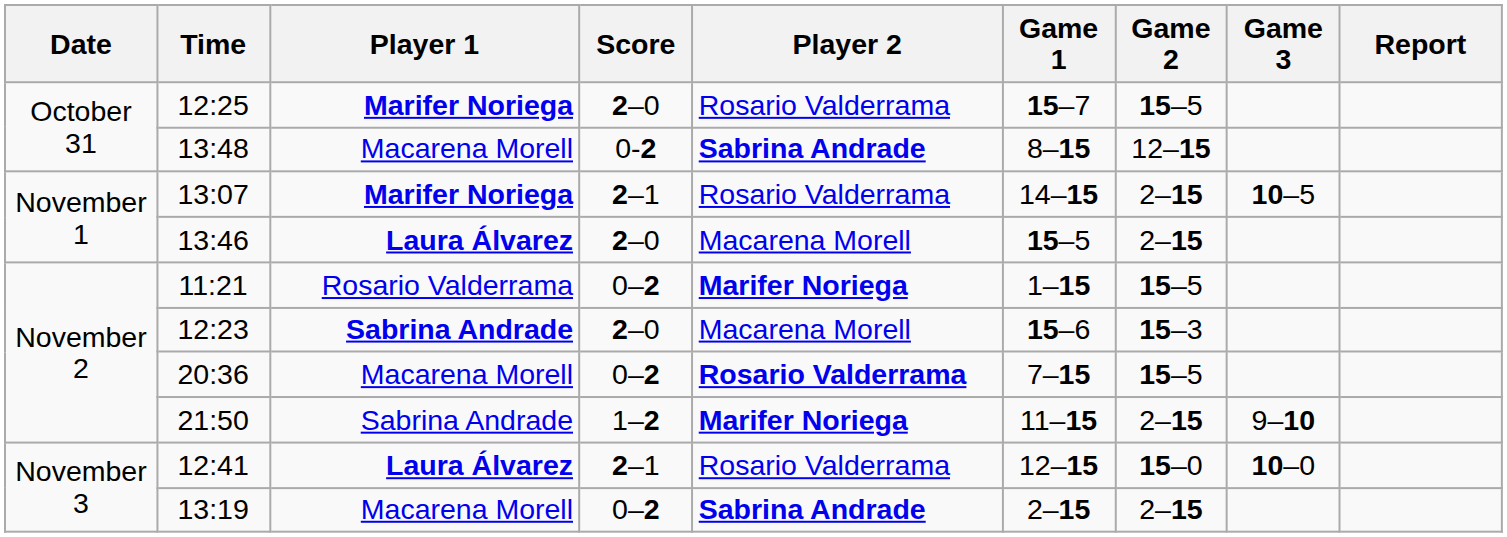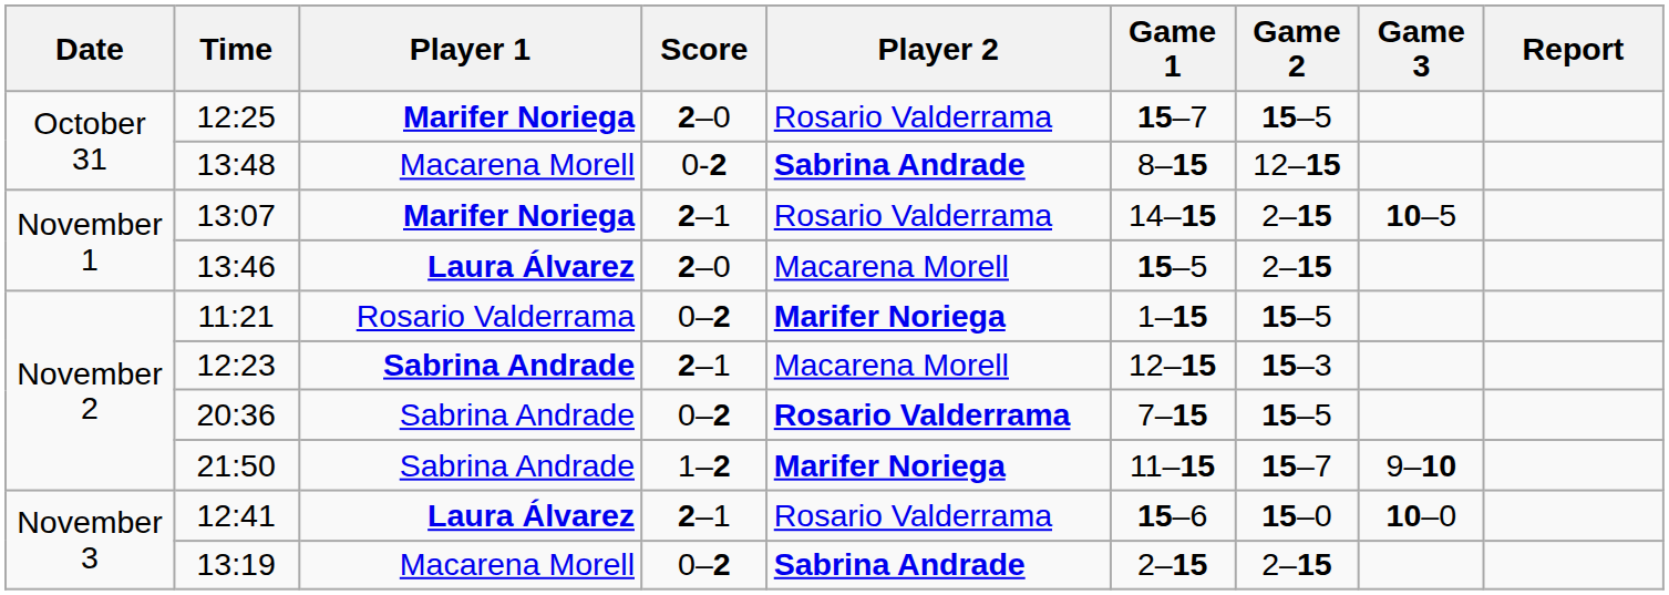 <table class="wikitable" style="font-size:90%; text-align:center">
 <tr>
 <th width="70">Date</th>
 <th width="50">Time</th>
 <th width="150">Player 1</th>
 <th width="50">Score</th>
 <th width="150">Player 2</th>
 <th width="50">Game 1</th>
 <th width="50">Game 2</th>
 <th width="50">Game 3</th>
 <th width="75">Report</th>
 </tr>
 <tr>
 <td rowspan="2">October 31</td>
 <td>12:25</td>
 <td align="right"><strong><a href='#'>Marifer Noriega</a></strong> </td>
 <td><strong>2</strong>–0</td>
 <td align="left"> <a href='#'>Rosario Valderrama</a></td>
 <td><strong>15</strong>–7</td>
 <td><strong>15</strong>–5</td>
 <td></td>
 <td></td>
 </tr>
 <tr>
 <td>13:48</td>
 <td align="right"><a href='#'>Macarena Morell</a> </td>
 <td>0-<strong>2</strong></td>
 <td align="left"> <strong><a href='#'>Sabrina Andrade</a></strong></td>
 <td>8–<strong>15</strong></td>
 <td>12–<strong>15</strong></td>
 <td></td>
 <td></td>
 </tr>
 <tr>
 <td rowspan="2">November 1</td>
 <td>13:07</td>
 <td align="right"><strong><a href='#'>Marifer Noriega</a></strong> </td>
 <td><strong>2</strong>–1</td>
 <td align="left"> <a href='#'>Rosario Valderrama</a></td>
 <td>14–<strong>15</strong></td>
 <td>2–<strong>15</strong></td>
 <td><strong>10</strong>–5</td>
 <td></td>
 </tr>
 <tr>
 <td>13:46</td>
 <td align="right"><strong><a href='#'>Laura Álvarez</a></strong> </td>
 <td><strong>2</strong>–0</td>
 <td align="left"> <a href='#'>Macarena Morell</a></td>
 <td><strong>15</strong>–5</td>
 <td>2–<strong>15</strong></td>
 <td></td>
 <td></td>
 </tr>
 <tr>
 <td rowspan="4">November 2</td>
 <td>11:21</td>
 <td align="right"><a href='#'>Rosario Valderrama</a> </td>
 <td>0–<strong>2</strong></td>
 <td align="left"> <strong><a href='#'>Marifer Noriega</a></strong></td>
 <td>1–<strong>15</strong></td>
 <td><strong>15</strong>–5</td>
 <td></td>
 <td></td>
 </tr>
 <tr>
 <td>12:23</td>
 <td align="right"><strong><a href='#'>Sabrina Andrade</a></strong> </td>
-<td><strong>2</strong>–0</td>
+<td><strong>2</strong>–1</td>
 <td align="left"> <a href='#'>Macarena Morell</a></td>
-<td><strong>15</strong>–6</td>
+<td>12–<strong>15</strong></td>
 <td><strong>15</strong>–3</td>
 <td></td>
 <td></td>
 </tr>
 <tr>
 <td>20:36</td>
-<td align="right"><a href='#'>Macarena Morell</a> </td>
+<td align="right"><a href='#'>Sabrina Andrade</a> </td>
 <td>0–<strong>2</strong></td>
 <td align="left"> <strong><a href='#'>Rosario Valderrama</a></strong></td>
 <td>7–<strong>15</strong></td>
 <td><strong>15</strong>–5</td>
 <td></td>
 <td></td>
 </tr>
 <tr>
 <td>21:50</td>
 <td align="right"><a href='#'>Sabrina Andrade</a> </td>
 <td>1–<strong>2</strong></td>
 <td align="left"> <strong><a href='#'>Marifer Noriega</a></strong></td>
 <td>11–<strong>15</strong></td>
-<td>2–<strong>15</strong></td>
+<td><strong>15</strong>–7</td>
 <td>9–<strong>10</strong></td>
 <td></td>
 </tr>
 <tr>
 <td rowspan="2">November 3</td>
 <td>12:41</td>
 <td align="right"><strong><a href='#'>Laura Álvarez</a></strong> </td>
 <td><strong>2</strong>–1</td>
 <td align="left"> <a href='#'>Rosario Valderrama</a></td>
-<td>12–<strong>15</strong></td>
+<td><strong>15</strong>–6</td>
 <td><strong>15</strong>–0</td>
 <td><strong>10</strong>–0</td>
 <td></td>
 </tr>
 <tr>
 <td>13:19</td>
 <td align="right"><a href='#'>Macarena Morell</a> </td>
 <td>0–<strong>2</strong></td>
 <td align="left"> <strong><a href='#'>Sabrina Andrade</a></strong></td>
 <td>2–<strong>15</strong></td>
 <td>2–<strong>15</strong></td>
 <td></td>
 <td></td>
 </tr>
 </table>
